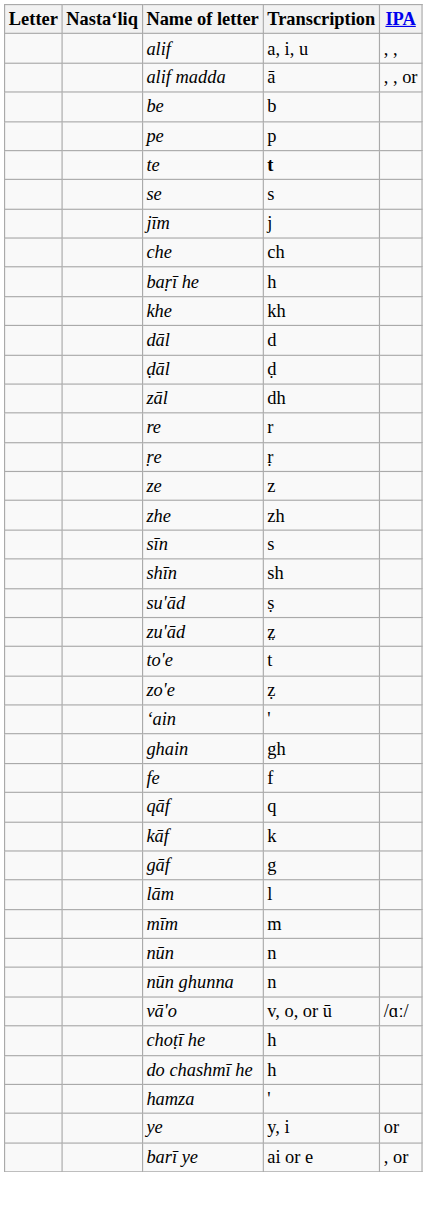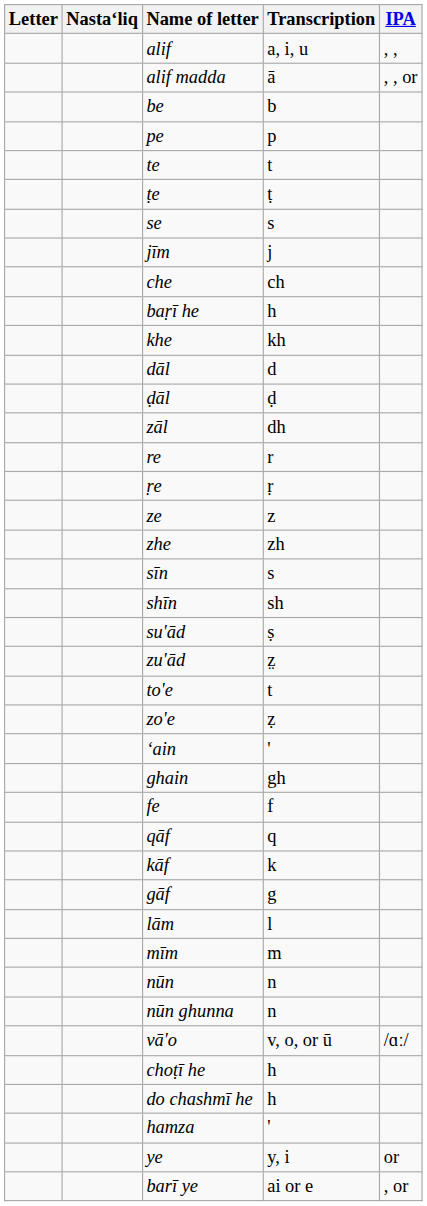 <table class="wikitable">
 <tr>
 <th>Letter</th>
 <th>Nasta‘liq</th>
 <th>Name of letter</th>
 <th>Transcription</th>
 <th><a href='#'>IPA</a></th>
 </tr>
 <tr>
 <td></td>
 <td></td>
 <td><em>alif</em></td>
 <td>a, i, u</td>
 <td>, , </td>
 </tr>
 <tr>
 <td></td>
 <td></td>
 <td><em>alif madda</em></td>
 <td>ā</td>
 <td>, ,  or </td>
 </tr>
 <tr>
 <td></td>
 <td></td>
 <td><em>be</em></td>
 <td>b</td>
 <td></td>
 </tr>
 <tr>
 <td></td>
 <td></td>
 <td><em>pe</em></td>
 <td>p</td>
 <td></td>
 </tr>
 <tr>
 <td></td>
 <td></td>
 <td><em>te</em></td>
-<td><strong>t</strong></td>
+<td>t</td>
+<td></td>
+</tr>
+<tr>
+<td></td>
+<td></td>
+<td><em>ṭe</em></td>
+<td>ṭ</td>
 <td></td>
 </tr>
 <tr>
 <td></td>
 <td></td>
 <td><em>se</em></td>
 <td>s</td>
 <td></td>
 </tr>
 <tr>
 <td></td>
 <td></td>
 <td><em>jīm</em></td>
 <td>j</td>
 <td></td>
 </tr>
 <tr>
 <td></td>
 <td></td>
 <td><em>che</em></td>
 <td>ch</td>
 <td></td>
 </tr>
 <tr>
 <td></td>
 <td></td>
 <td><em>baṛī he</em></td>
 <td>h</td>
 <td></td>
 </tr>
 <tr>
 <td></td>
 <td></td>
 <td><em>khe</em></td>
 <td>kh</td>
 <td></td>
 </tr>
 <tr>
 <td></td>
 <td></td>
 <td><em>dāl</em></td>
 <td>d</td>
 <td></td>
 </tr>
 <tr>
 <td></td>
 <td></td>
 <td><em>ḍāl</em></td>
 <td>ḍ</td>
 <td></td>
 </tr>
 <tr>
 <td></td>
 <td></td>
 <td><em>zāl</em></td>
 <td>dh</td>
 <td></td>
 </tr>
 <tr>
 <td></td>
 <td></td>
 <td><em>re</em></td>
 <td>r</td>
 <td></td>
 </tr>
 <tr>
 <td></td>
 <td></td>
 <td><em>ṛe</em></td>
 <td>ṛ</td>
 <td></td>
 </tr>
 <tr>
 <td></td>
 <td></td>
 <td><em>ze</em></td>
 <td>z</td>
 <td></td>
 </tr>
 <tr>
 <td></td>
 <td></td>
 <td><em>zhe</em></td>
 <td>zh</td>
 <td></td>
 </tr>
 <tr>
 <td></td>
 <td></td>
 <td><em>sīn</em></td>
 <td>s</td>
 <td></td>
 </tr>
 <tr>
 <td></td>
 <td></td>
 <td><em>shīn</em></td>
 <td>sh</td>
 <td></td>
 </tr>
 <tr>
 <td></td>
 <td></td>
 <td><em>su'ād</em></td>
 <td>ṣ</td>
 <td></td>
 </tr>
 <tr>
 <td></td>
 <td></td>
 <td><em>zu'ād</em></td>
 <td>z̤</td>
 <td></td>
 </tr>
 <tr>
 <td></td>
 <td></td>
 <td><em>to'e</em></td>
 <td>t</td>
 <td></td>
 </tr>
 <tr>
 <td></td>
 <td></td>
 <td><em>zo'e</em></td>
 <td>ẓ</td>
 <td></td>
 </tr>
 <tr>
 <td></td>
 <td></td>
 <td><em>‘ain</em></td>
 <td>'</td>
 <td> </td>
 </tr>
 <tr>
 <td></td>
 <td></td>
 <td><em>ghain</em></td>
 <td>gh</td>
 <td></td>
 </tr>
 <tr>
 <td></td>
 <td></td>
 <td><em>fe</em></td>
 <td>f</td>
 <td></td>
 </tr>
 <tr>
 <td></td>
 <td></td>
 <td><em>qāf</em></td>
 <td>q</td>
 <td></td>
 </tr>
 <tr>
 <td></td>
 <td></td>
 <td><em>kāf</em></td>
 <td>k</td>
 <td></td>
 </tr>
 <tr>
 <td></td>
 <td></td>
 <td><em>gāf</em></td>
 <td>g</td>
 <td></td>
 </tr>
 <tr>
 <td></td>
 <td></td>
 <td><em>lām</em></td>
 <td>l</td>
 <td></td>
 </tr>
 <tr>
 <td></td>
 <td></td>
 <td><em>mīm</em></td>
 <td>m</td>
 <td></td>
 </tr>
 <tr>
 <td></td>
 <td></td>
 <td><em>nūn</em></td>
 <td>n</td>
 <td></td>
 </tr>
 <tr>
 <td></td>
 <td></td>
 <td><em>nūn ghunna</em></td>
 <td>n</td>
 <td></td>
 </tr>
 <tr>
 <td></td>
 <td></td>
 <td><em>vā'o</em></td>
 <td>v, o, or ū</td>
 <td>/ɑː/</td>
 </tr>
 <tr>
 <td></td>
 <td></td>
 <td><em>choṭī he</em></td>
 <td>h</td>
 <td></td>
 </tr>
 <tr>
 <td></td>
 <td></td>
 <td><em>do chashmī he</em></td>
 <td>h</td>
 <td></td>
 </tr>
 <tr>
 <td></td>
 <td></td>
 <td><em>hamza</em></td>
 <td>'</td>
 <td> </td>
 </tr>
 <tr>
 <td></td>
 <td></td>
 <td><em>ye</em></td>
 <td>y, i</td>
 <td> or </td>
 </tr>
 <tr>
 <td></td>
 <td></td>
 <td><em>barī ye</em></td>
 <td>ai or e</td>
 <td>, or </td>
 </tr>
 </table>
